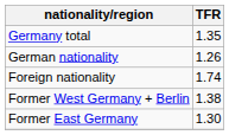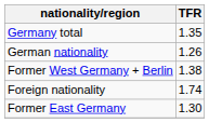 <table class="wikitable sortable">
 <tr>
 <th>nationality/region</th>
 <th>TFR</th>
 </tr>
 <tr>
 <td><a href='#'>Germany</a> total</td>
 <td>1.35</td>
 </tr>
 <tr>
 <td>German <a href='#'>nationality</a></td>
 <td>1.26</td>
 </tr>
 <tr>
+<td>Former <a href='#'>West Germany</a> + <a href='#'>Berlin</a></td>
+<td>1.38</td>
+</tr>
+<tr>
 <td>Foreign nationality</td>
 <td>1.74</td>
-</tr>
-<tr>
-<td>Former <a href='#'>West Germany</a> + <a href='#'>Berlin</a></td>
-<td>1.38</td>
 </tr>
 <tr>
 <td>Former <a href='#'>East Germany</a></td>
 <td>1.30</td>
 </tr>
 <tr>
 </tr>
 </table>
